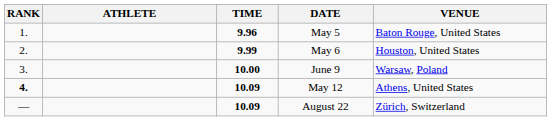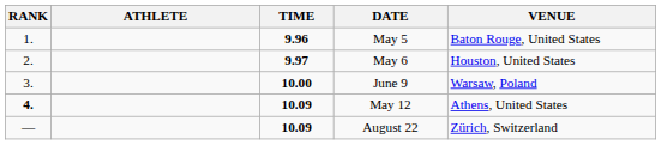 <table class="wikitable" style="border-collapse: collapse; font-size: 90%;">
 <tr>
 <th>RANK</th>
 <th align="center" style="width: 15em">ATHLETE</th>
 <th align="center" style="width: 5em">TIME</th>
 <th align="center" style="width: 8em">DATE</th>
 <th align="center" style="width: 15em">VENUE</th>
 </tr>
 <tr>
 <td align="center">1.</td>
 <td></td>
 <td align="center"><strong>9.96</strong></td>
 <td align="center">May 5</td>
 <td><a href='#'>Baton Rouge</a>, United States</td>
 </tr>
 <tr>
 <td align="center">2.</td>
 <td></td>
-<td align="center"><strong>9.99</strong></td>
+<td align="center"><strong>9.97</strong></td>
 <td align="center">May 6</td>
 <td><a href='#'>Houston</a>, United States</td>
 </tr>
 <tr>
 <td align="center">3.</td>
 <td></td>
 <td align="center"><strong>10.00</strong></td>
 <td align="center">June 9</td>
 <td><a href='#'>Warsaw</a>, <a href='#'>Poland</a></td>
 </tr>
 <tr>
 <td align="center"><strong>4.</strong></td>
 <td></td>
 <td align="center"><strong>10.09</strong></td>
 <td align="center">May 12</td>
 <td><a href='#'>Athens</a>, United States</td>
 </tr>
 <tr>
 <td align="center">—</td>
 <td></td>
 <td align="center"><strong>10.09</strong></td>
 <td align="center">August 22</td>
 <td><a href='#'>Zürich</a>, Switzerland</td>
 </tr>
 </table>
